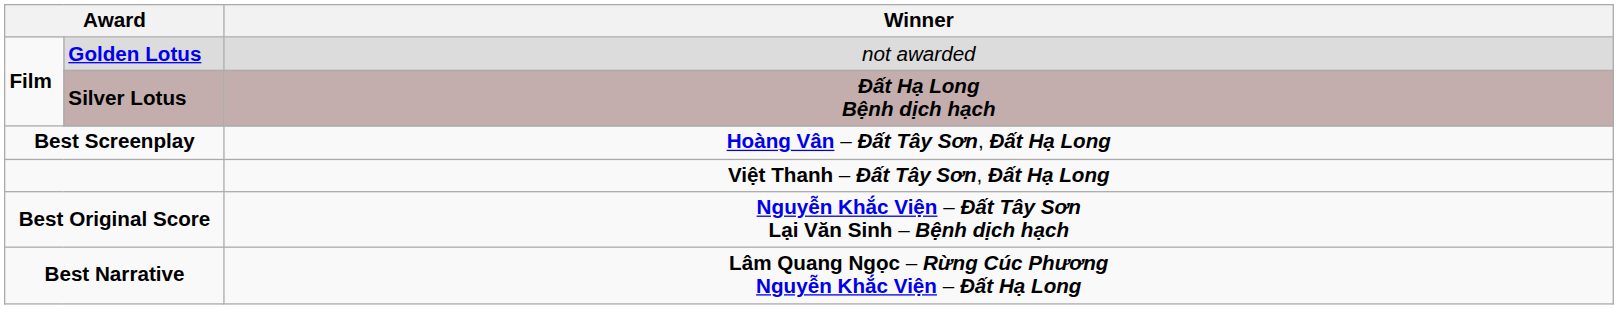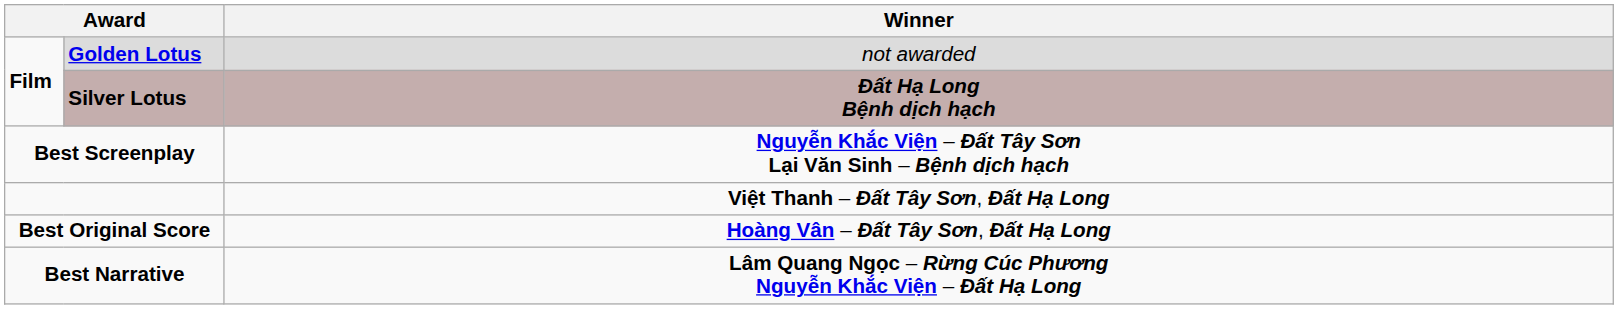 <table class=wikitable>
 <tr>
 <th width="12%" colspan="2">Award</th>
 <th width="76%">Winner</th>
 </tr>
 <tr>
 <td rowspan="2"><strong>Film</strong></td>
 <td style="background:#DCDCDC"><strong><a href='#'>Golden Lotus</a></strong></td>
 <td style="background:#DCDCDC" align=center><em>not awarded</em></td>
 </tr>
 <tr>
 <td style="background:#C4AEAD"><strong>Silver Lotus</strong></td>
 <td style="background:#C4AEAD" align=center><strong><em>Đất Hạ Long</em></strong><br><strong><em>Bệnh dịch hạch</em></strong></td>
 </tr>
 <tr>
 <td colspan="2" align=center><strong>Best Screenplay</strong></td>
-<td align=center><strong><a href='#'>Hoàng Vân</a></strong> – <strong><em>Đất Tây Sơn</em></strong>, <strong><em>Đất Hạ Long</em></strong></td>
+<td align=center><strong><a href='#'>Nguyễn Khắc Viện</a></strong>  – <strong><em>Đất Tây Sơn</em></strong><br><strong>Lại Văn Sinh</strong> – <strong><em>Bệnh dịch hạch</em></strong></td>
 </tr>
 <tr>
 <td colspan="2" align=center><strong></strong></td>
 <td align=center><strong>Việt Thanh</strong> – <strong><em>Đất Tây Sơn</em></strong>, <strong><em>Đất Hạ Long</em></strong></td>
 </tr>
 <tr>
 <td colspan="2" align=center><strong>Best Original Score</strong></td>
-<td align=center><strong><a href='#'>Nguyễn Khắc Viện</a></strong>  – <strong><em>Đất Tây Sơn</em></strong><br><strong>Lại Văn Sinh</strong> – <strong><em>Bệnh dịch hạch</em></strong></td>
+<td align=center><strong><a href='#'>Hoàng Vân</a></strong> – <strong><em>Đất Tây Sơn</em></strong>, <strong><em>Đất Hạ Long</em></strong></td>
 </tr>
 <tr>
 <td colspan="2" align=center><strong>Best Narrative</strong></td>
 <td align=center><strong>Lâm Quang Ngọc</strong>  – <strong><em>Rừng Cúc Phương</em></strong><br><strong><a href='#'>Nguyễn Khắc Viện</a></strong>  – <strong><em>Đất Hạ Long</em></strong></td>
 </tr>
 </table>
